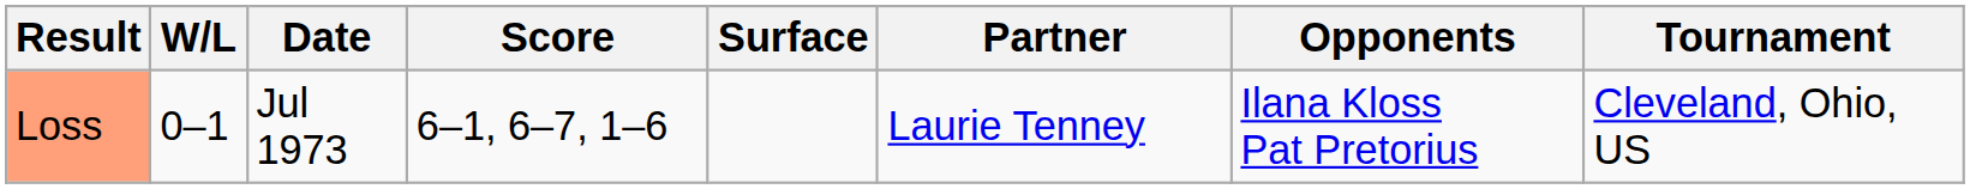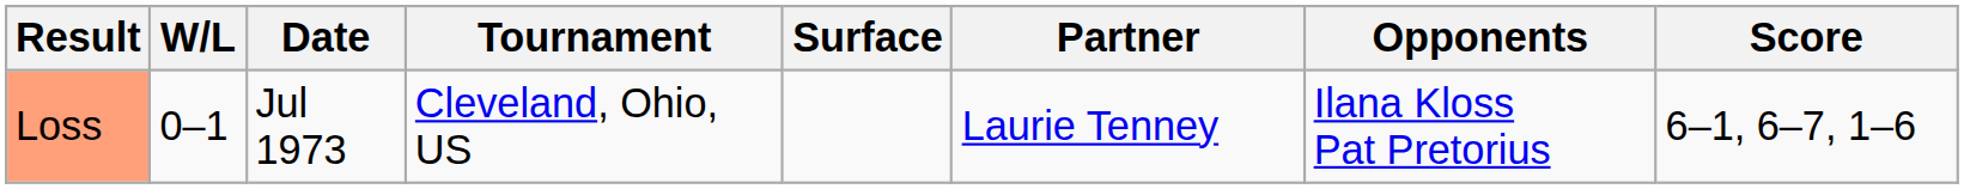 <table class="sortable wikitable">
 <tr>
 <th style="width:40px">Result</th>
 <th style="width:30px" class="unsortable">W/L</th>
 <th style="width:55px">Date</th>
-<th style="width:110px" class="unsortable">Score</th>
+<th style="width:140px">Tournament</th>
 <th style="width:50px">Surface</th>
 <th style="width:130px">Partner</th>
 <th style="width:130px">Opponents</th>
-<th style="width:140px">Tournament</th>
+<th style="width:110px" class="unsortable">Score</th>
 </tr>
 <tr>
 <td style="background:#ffa07a;">Loss</td>
 <td>0–1</td>
 <td>Jul 1973</td>
-<td>6–1, 6–7, 1–6</td>
+<td><a href='#'>Cleveland</a>, Ohio, US</td>
 <td></td>
 <td> <a href='#'>Laurie Tenney</a></td>
 <td> <a href='#'>Ilana Kloss</a> <br>  <a href='#'>Pat Pretorius</a></td>
-<td><a href='#'>Cleveland</a>, Ohio, US</td>
+<td>6–1, 6–7, 1–6</td>
 </tr>
 </table>
